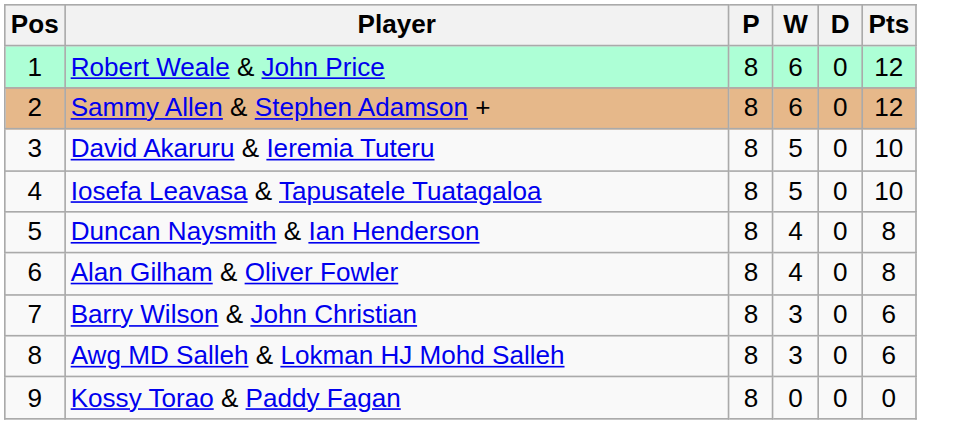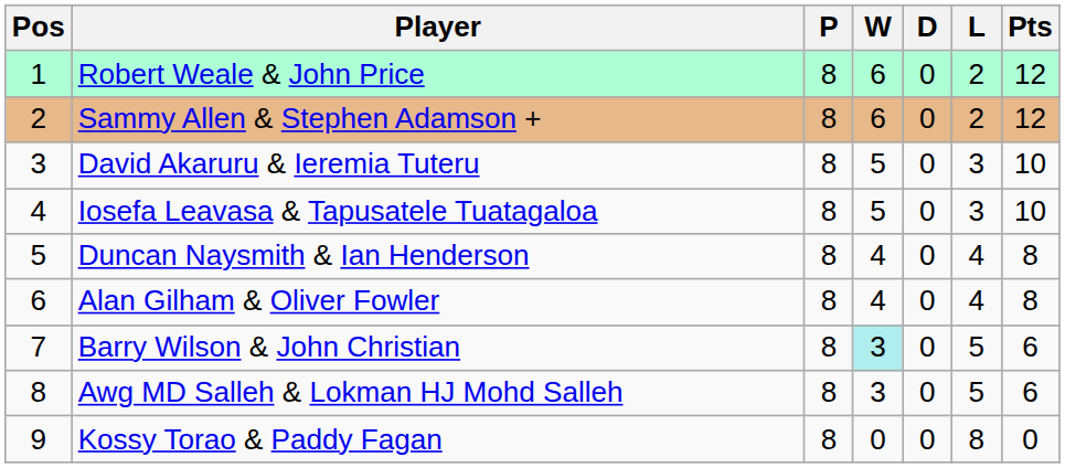 <table class="wikitable" style="font-size: 100%">
 <tr>
 <th width=20>Pos</th>
 <th width=400>Player</th>
 <th width=20>P</th>
 <th width=20>W</th>
 <th width=20>D</th>
+<th width=20>L</th>
 <th width=20>Pts</th>
 </tr>
 <tr align=center style="background: #ADFFD6;">
 <td>1</td>
 <td align="left"> <a href='#'>Robert Weale</a> & <a href='#'>John Price</a></td>
 <td>8</td>
 <td>6</td>
 <td>0</td>
+<td>2</td>
 <td>12</td>
 </tr>
 <tr align=center style="background: #E6B88A;">
 <td>2</td>
 <td align="left"> <a href='#'>Sammy Allen</a> & <a href='#'>Stephen Adamson</a> +</td>
 <td>8</td>
 <td>6</td>
 <td>0</td>
+<td>2</td>
 <td>12</td>
 </tr>
 <tr align=center>
 <td>3</td>
 <td align="left"> <a href='#'>David Akaruru</a> & <a href='#'>Ieremia Tuteru</a></td>
 <td>8</td>
 <td>5</td>
 <td>0</td>
+<td>3</td>
 <td>10</td>
 </tr>
 <tr align=center>
 <td>4</td>
 <td align="left"> <a href='#'>Iosefa Leavasa</a> & <a href='#'>Tapusatele Tuatagaloa</a></td>
 <td>8</td>
 <td>5</td>
 <td>0</td>
+<td>3</td>
 <td>10</td>
 </tr>
 <tr align=center>
 <td>5</td>
 <td align="left"> <a href='#'>Duncan Naysmith</a> & <a href='#'>Ian Henderson</a></td>
 <td>8</td>
 <td>4</td>
 <td>0</td>
+<td>4</td>
 <td>8</td>
 </tr>
 <tr align=center>
 <td>6</td>
 <td align="left"> <a href='#'>Alan Gilham</a> & <a href='#'>Oliver Fowler</a></td>
 <td>8</td>
 <td>4</td>
 <td>0</td>
+<td>4</td>
 <td>8</td>
 </tr>
 <tr align=center>
 <td>7</td>
 <td align="left"> <a href='#'>Barry Wilson</a> & <a href='#'>John Christian</a></td>
 <td>8</td>
-<td>3</td>
+<td style="background: paleturquoise;">3</td>
 <td>0</td>
+<td>5</td>
 <td>6</td>
 </tr>
 <tr align=center>
 <td>8</td>
 <td align="left"> <a href='#'>Awg MD Salleh</a> & <a href='#'>Lokman HJ Mohd Salleh</a></td>
 <td>8</td>
 <td>3</td>
 <td>0</td>
+<td>5</td>
 <td>6</td>
 </tr>
 <tr align=center>
 <td>9</td>
 <td align="left"> <a href='#'>Kossy Torao</a> & <a href='#'>Paddy Fagan</a></td>
 <td>8</td>
 <td>0</td>
 <td>0</td>
+<td>8</td>
 <td>0</td>
 </tr>
 </table>
